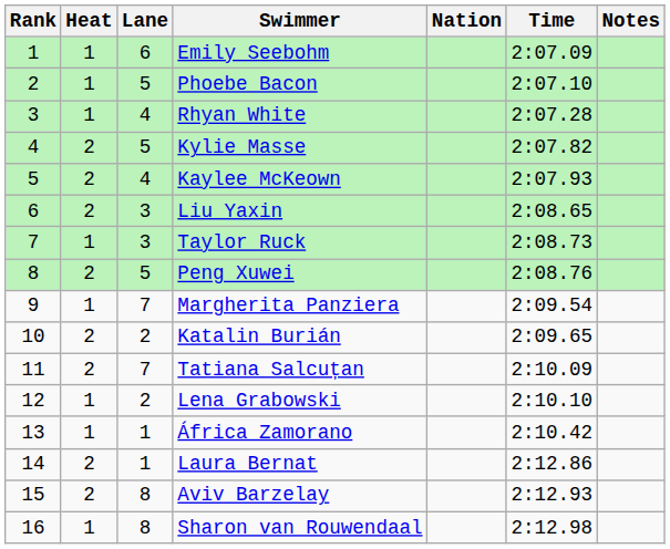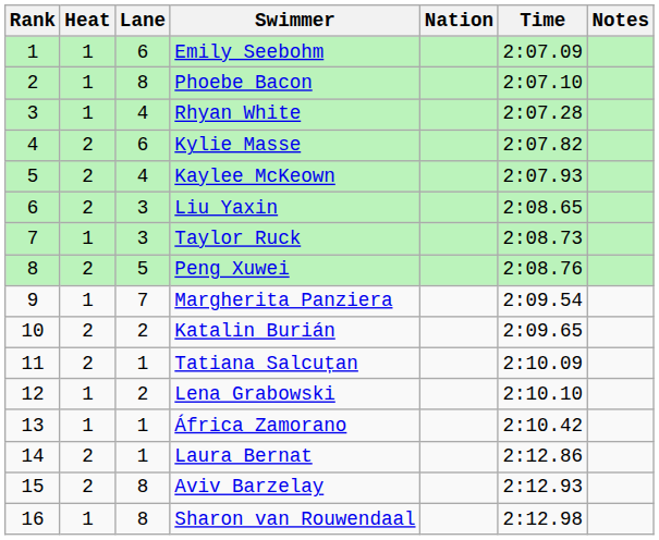 <table class="wikitable sortable" style="text-align:center">
 <tr>
 <th>Rank</th>
 <th>Heat</th>
 <th>Lane</th>
 <th>Swimmer</th>
 <th>Nation</th>
 <th>Time</th>
 <th>Notes</th>
 </tr>
 <tr bgcolor=bbf3bb>
 <td>1</td>
 <td>1</td>
 <td>6</td>
 <td align=left><a href='#'>Emily Seebohm</a></td>
 <td align=left></td>
 <td>2:07.09</td>
 <td></td>
 </tr>
 <tr bgcolor=bbf3bb>
 <td>2</td>
 <td>1</td>
-<td>5</td>
+<td>8</td>
 <td align=left><a href='#'>Phoebe Bacon</a></td>
 <td align=left></td>
 <td>2:07.10</td>
 <td></td>
 </tr>
 <tr bgcolor=bbf3bb>
 <td>3</td>
 <td>1</td>
 <td>4</td>
 <td align=left><a href='#'>Rhyan White</a></td>
 <td align=left></td>
 <td>2:07.28</td>
 <td></td>
 </tr>
 <tr bgcolor=bbf3bb>
 <td>4</td>
 <td>2</td>
-<td>5</td>
+<td>6</td>
 <td align=left><a href='#'>Kylie Masse</a></td>
 <td align=left></td>
 <td>2:07.82</td>
 <td></td>
 </tr>
 <tr bgcolor=bbf3bb>
 <td>5</td>
 <td>2</td>
 <td>4</td>
 <td align=left><a href='#'>Kaylee McKeown</a></td>
 <td align=left></td>
 <td>2:07.93</td>
 <td></td>
 </tr>
 <tr bgcolor=bbf3bb>
 <td>6</td>
 <td>2</td>
 <td>3</td>
 <td align=left><a href='#'>Liu Yaxin</a></td>
 <td align=left></td>
 <td>2:08.65</td>
 <td></td>
 </tr>
 <tr bgcolor=bbf3bb>
 <td>7</td>
 <td>1</td>
 <td>3</td>
 <td align=left><a href='#'>Taylor Ruck</a></td>
 <td align=left></td>
 <td>2:08.73</td>
 <td></td>
 </tr>
 <tr bgcolor=bbf3bb>
 <td>8</td>
 <td>2</td>
 <td>5</td>
 <td align=left><a href='#'>Peng Xuwei</a></td>
 <td align=left></td>
 <td>2:08.76</td>
 <td></td>
 </tr>
 <tr>
 <td>9</td>
 <td>1</td>
 <td>7</td>
 <td align=left><a href='#'>Margherita Panziera</a></td>
 <td align=left></td>
 <td>2:09.54</td>
 <td></td>
 </tr>
 <tr>
 <td>10</td>
 <td>2</td>
 <td>2</td>
 <td align=left><a href='#'>Katalin Burián</a></td>
 <td align=left></td>
 <td>2:09.65</td>
 <td></td>
 </tr>
 <tr>
 <td>11</td>
 <td>2</td>
-<td>7</td>
+<td>1</td>
 <td align=left><a href='#'>Tatiana Salcuțan</a></td>
 <td align=left></td>
 <td>2:10.09</td>
 <td></td>
 </tr>
 <tr>
 <td>12</td>
 <td>1</td>
 <td>2</td>
 <td align=left><a href='#'>Lena Grabowski</a></td>
 <td align=left></td>
 <td>2:10.10</td>
 <td></td>
 </tr>
 <tr>
 <td>13</td>
 <td>1</td>
 <td>1</td>
 <td align=left><a href='#'>África Zamorano</a></td>
 <td align=left></td>
 <td>2:10.42</td>
 <td></td>
 </tr>
 <tr>
 <td>14</td>
 <td>2</td>
 <td>1</td>
 <td align=left><a href='#'>Laura Bernat</a></td>
 <td align=left></td>
 <td>2:12.86</td>
 <td></td>
 </tr>
 <tr>
 <td>15</td>
 <td>2</td>
 <td>8</td>
 <td align=left><a href='#'>Aviv Barzelay</a></td>
 <td align=left></td>
 <td>2:12.93</td>
 <td></td>
 </tr>
 <tr>
 <td>16</td>
 <td>1</td>
 <td>8</td>
 <td align=left><a href='#'>Sharon van Rouwendaal</a></td>
 <td align=left></td>
 <td>2:12.98</td>
 <td></td>
 </tr>
 </table>
